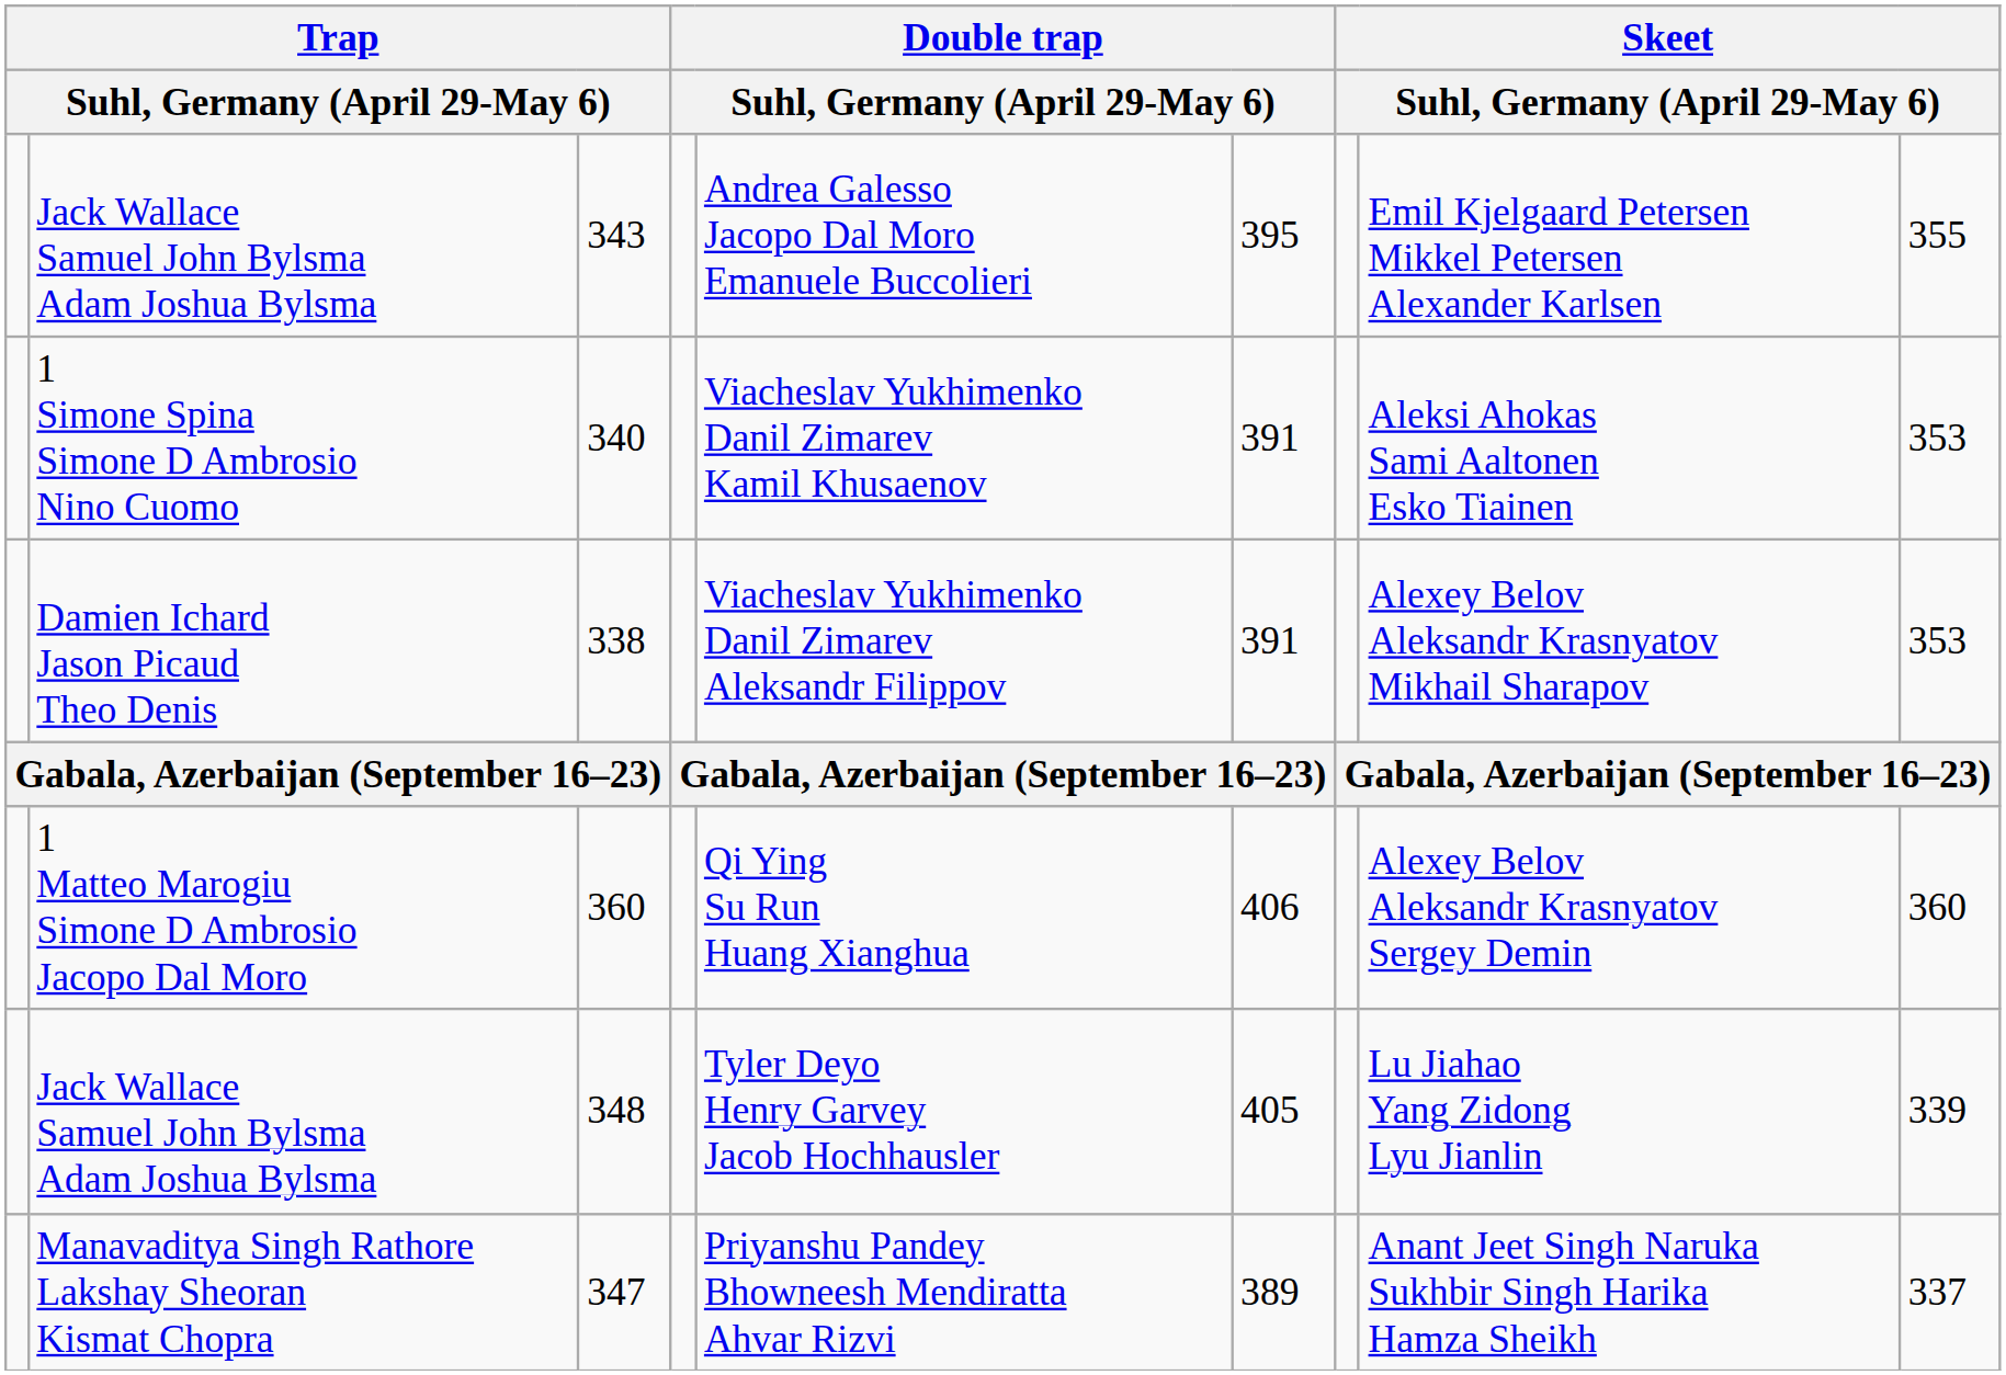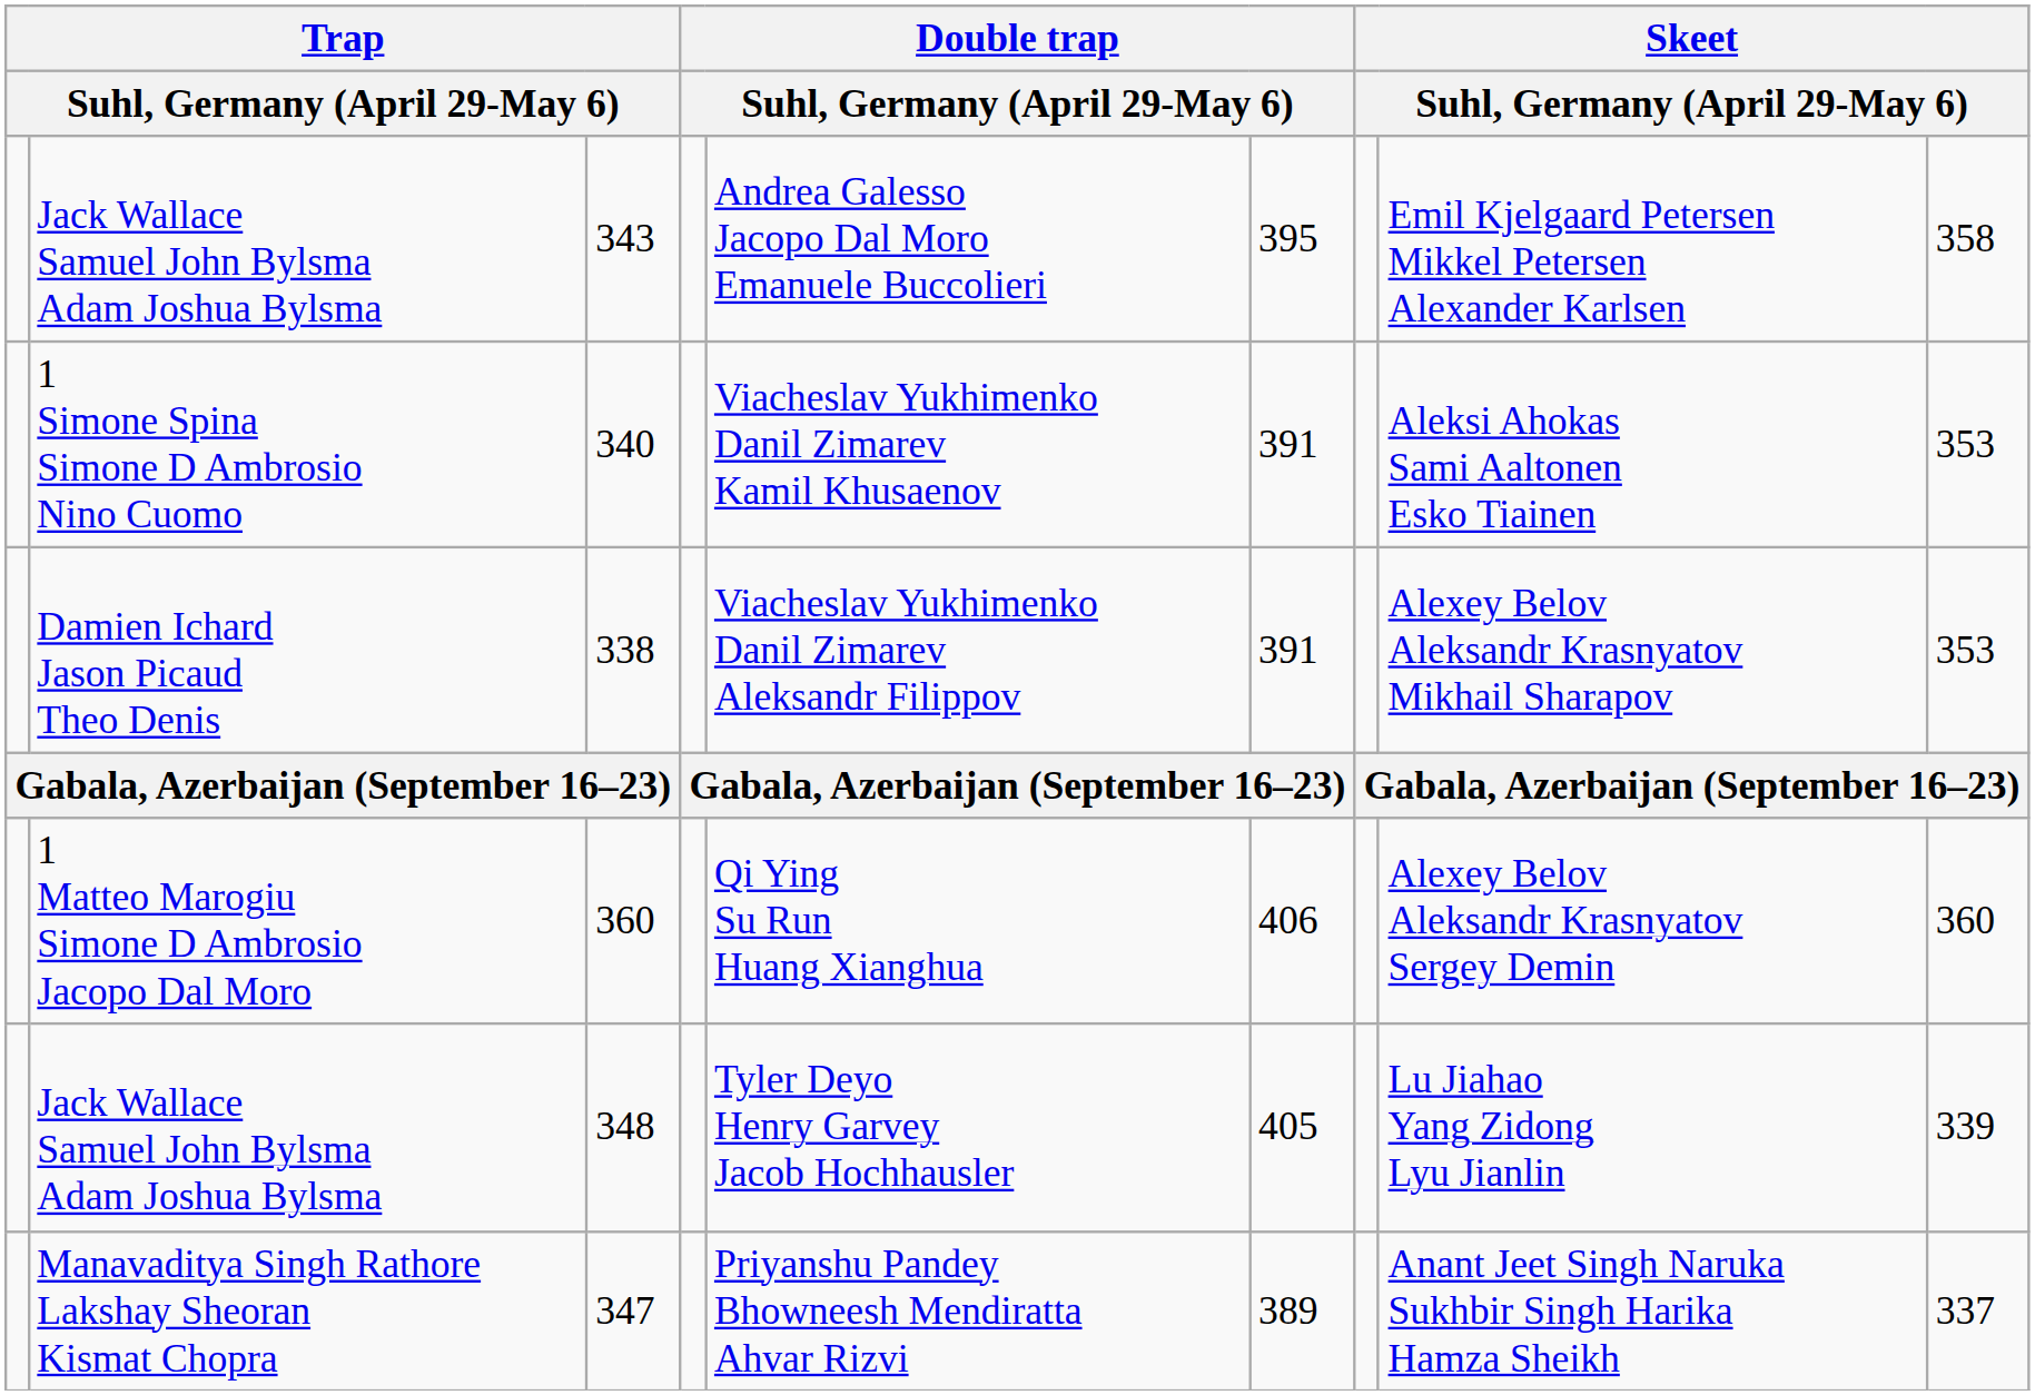 <table class="wikitable" style="font-size: 95%">
 <tr>
 <th colspan="3"><a href='#'>Trap</a></th>
 <th colspan="3"><a href='#'>Double trap</a></th>
 <th colspan="3"><a href='#'>Skeet</a></th>
 </tr>
 <tr>
 <th colspan="3">Suhl, Germany (April 29-May 6)</th>
 <th colspan="3">Suhl, Germany (April 29-May 6)</th>
 <th colspan="3">Suhl, Germany (April 29-May 6)</th>
 </tr>
 <tr>
 <td></td>
 <td><br><a href='#'>Jack Wallace</a><br><a href='#'>Samuel John Bylsma</a><br><a href='#'>Adam Joshua Bylsma</a></td>
 <td>343</td>
 <td></td>
 <td> <a href='#'>Andrea Galesso</a><br><a href='#'>Jacopo Dal Moro</a><br><a href='#'>Emanuele Buccolieri</a></td>
 <td>395</td>
 <td></td>
 <td><br><a href='#'>Emil Kjelgaard Petersen</a><br><a href='#'>Mikkel Petersen</a><br><a href='#'>Alexander Karlsen</a></td>
-<td>355</td>
+<td>358</td>
 </tr>
 <tr>
 <td></td>
 <td> 1<br><a href='#'>Simone Spina</a><br><a href='#'>Simone D Ambrosio</a><br><a href='#'>Nino Cuomo</a></td>
 <td>340</td>
 <td></td>
 <td> <a href='#'>Viacheslav Yukhimenko</a><br><a href='#'>Danil Zimarev</a><br><a href='#'>Kamil Khusaenov</a></td>
 <td>391</td>
 <td></td>
 <td><br><a href='#'>Aleksi Ahokas</a><br><a href='#'>Sami Aaltonen</a><br><a href='#'>Esko Tiainen</a></td>
 <td>353</td>
 </tr>
 <tr>
 <td></td>
 <td><br><a href='#'>Damien Ichard</a><br><a href='#'>Jason Picaud</a><br><a href='#'>Theo Denis</a></td>
 <td>338</td>
 <td></td>
 <td> <a href='#'>Viacheslav Yukhimenko</a><br><a href='#'>Danil Zimarev</a><br><a href='#'>Aleksandr Filippov</a></td>
 <td>391</td>
 <td></td>
 <td> <a href='#'>Alexey Belov</a><br><a href='#'>Aleksandr Krasnyatov</a><br><a href='#'>Mikhail Sharapov</a></td>
 <td>353</td>
 </tr>
 <tr>
 <th colspan="3">Gabala, Azerbaijan (September 16–23)</th>
 <th colspan="3">Gabala, Azerbaijan (September 16–23)</th>
 <th colspan="3">Gabala, Azerbaijan (September 16–23)</th>
 </tr>
 <tr>
 <td></td>
 <td> 1<br><a href='#'>Matteo Marogiu</a><br><a href='#'>Simone D Ambrosio</a><br><a href='#'>Jacopo Dal Moro</a></td>
 <td>360</td>
 <td></td>
 <td><a href='#'>Qi Ying</a><br><a href='#'>Su Run</a><br><a href='#'>Huang Xianghua</a></td>
 <td>406</td>
 <td></td>
 <td> <a href='#'>Alexey Belov</a><br><a href='#'>Aleksandr Krasnyatov</a><br><a href='#'>Sergey Demin</a></td>
 <td>360</td>
 </tr>
 <tr>
 <td></td>
 <td><br><a href='#'>Jack Wallace</a><br><a href='#'>Samuel John Bylsma</a><br><a href='#'>Adam Joshua Bylsma</a></td>
 <td>348</td>
 <td></td>
 <td> <a href='#'>Tyler Deyo</a><br><a href='#'>Henry Garvey</a><br><a href='#'>Jacob Hochhausler</a></td>
 <td>405</td>
 <td></td>
 <td><a href='#'>Lu Jiahao</a><br><a href='#'>Yang Zidong</a><br><a href='#'>Lyu Jianlin</a></td>
 <td>339</td>
 </tr>
 <tr>
 <td></td>
 <td><a href='#'>Manavaditya Singh Rathore</a><br><a href='#'>Lakshay Sheoran</a><br><a href='#'>Kismat Chopra</a></td>
 <td>347</td>
 <td></td>
 <td><a href='#'>Priyanshu Pandey</a><br><a href='#'>Bhowneesh Mendiratta</a><br><a href='#'>Ahvar Rizvi</a></td>
 <td>389</td>
 <td></td>
 <td><a href='#'>Anant Jeet Singh Naruka</a><br><a href='#'>Sukhbir Singh Harika</a><br><a href='#'>Hamza Sheikh</a></td>
 <td>337</td>
 </tr>
 </table>
